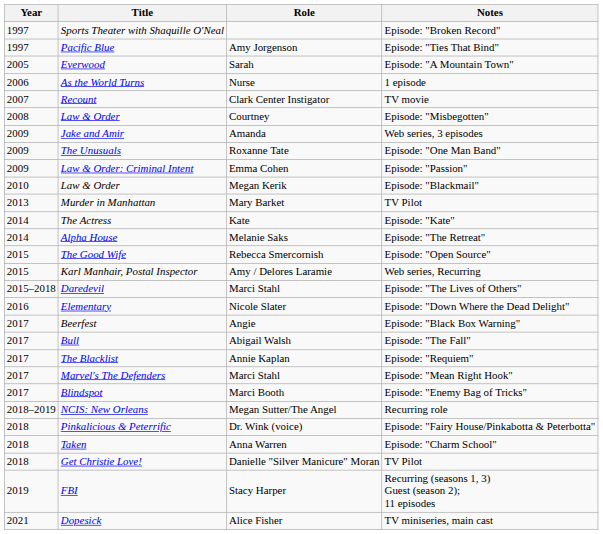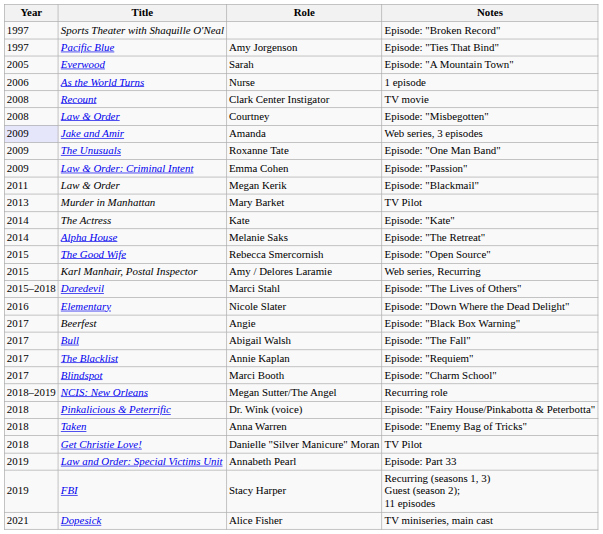 <table class="wikitable">
 <tr>
 <th>Year</th>
 <th>Title</th>
 <th>Role</th>
 <th>Notes</th>
 </tr>
 <tr>
 <td>1997</td>
 <td><em>Sports Theater with Shaquille O'Neal</em></td>
 <td></td>
 <td>Episode: "Broken Record"</td>
 </tr>
 <tr>
 <td>1997</td>
 <td><em><a href='#'>Pacific Blue</a></em></td>
 <td>Amy Jorgenson</td>
 <td>Episode: "Ties That Bind"</td>
 </tr>
 <tr>
 <td>2005</td>
 <td><em><a href='#'>Everwood</a></em></td>
 <td>Sarah</td>
 <td>Episode: "A Mountain Town"</td>
 </tr>
 <tr>
 <td>2006</td>
 <td><em><a href='#'>As the World Turns</a></em></td>
 <td>Nurse</td>
 <td>1 episode</td>
 </tr>
 <tr>
-<td>2007</td>
+<td>2008</td>
 <td><em><a href='#'>Recount</a></em></td>
 <td>Clark Center Instigator</td>
 <td>TV movie</td>
 </tr>
 <tr>
 <td>2008</td>
 <td><em><a href='#'>Law & Order</a></em></td>
 <td>Courtney</td>
 <td>Episode: "Misbegotten"</td>
 </tr>
 <tr>
-<td>2009</td>
+<td style="background: lavender;">2009</td>
 <td><em><a href='#'>Jake and Amir</a></em></td>
 <td>Amanda</td>
 <td>Web series, 3 episodes</td>
 </tr>
 <tr>
 <td>2009</td>
 <td><em><a href='#'>The Unusuals</a></em></td>
 <td>Roxanne Tate</td>
 <td>Episode: "One Man Band"</td>
 </tr>
 <tr>
 <td>2009</td>
 <td><em><a href='#'>Law & Order: Criminal Intent</a></em></td>
 <td>Emma Cohen</td>
 <td>Episode: "Passion"</td>
 </tr>
 <tr>
-<td>2010</td>
+<td>2011</td>
 <td><em>Law & Order</em></td>
 <td>Megan Kerik</td>
 <td>Episode: "Blackmail"</td>
 </tr>
 <tr>
 <td>2013</td>
 <td><em>Murder in Manhattan</em></td>
 <td>Mary Barket</td>
 <td>TV Pilot</td>
 </tr>
 <tr>
 <td>2014</td>
 <td><em>The Actress</em></td>
 <td>Kate</td>
 <td>Episode: "Kate"</td>
 </tr>
 <tr>
 <td>2014</td>
 <td><em><a href='#'>Alpha House</a></em></td>
 <td>Melanie Saks</td>
 <td>Episode: "The Retreat"</td>
 </tr>
 <tr>
 <td>2015</td>
 <td><em><a href='#'>The Good Wife</a></em></td>
 <td>Rebecca Smercornish</td>
 <td>Episode: "Open Source"</td>
 </tr>
 <tr>
 <td>2015</td>
 <td><em>Karl Manhair, Postal Inspector</em></td>
 <td>Amy / Delores Laramie</td>
 <td>Web series, Recurring</td>
 </tr>
 <tr>
 <td>2015–2018</td>
 <td><em><a href='#'>Daredevil</a></em></td>
 <td>Marci Stahl</td>
 <td>Episode: "The Lives of Others"</td>
 </tr>
 <tr>
 <td>2016</td>
 <td><em><a href='#'>Elementary</a></em></td>
 <td>Nicole Slater</td>
 <td>Episode: "Down Where the Dead Delight"</td>
 </tr>
 <tr>
 <td>2017</td>
 <td><em>Beerfest</em></td>
 <td>Angie</td>
 <td>Episode: "Black Box Warning"</td>
 </tr>
 <tr>
 <td>2017</td>
 <td><em><a href='#'>Bull</a></em></td>
 <td>Abigail Walsh</td>
 <td>Episode: "The Fall"</td>
 </tr>
 <tr>
 <td>2017</td>
 <td><em><a href='#'>The Blacklist</a></em></td>
 <td>Annie Kaplan</td>
 <td>Episode: "Requiem"</td>
 </tr>
 <tr>
 <td>2017</td>
-<td><em><a href='#'>Marvel's The Defenders</a></em></td>
-<td>Marci Stahl</td>
-<td>Episode: "Mean Right Hook"</td>
-</tr>
-<tr>
-<td>2017</td>
 <td><em><a href='#'>Blindspot</a></em></td>
 <td>Marci Booth</td>
-<td>Episode: "Enemy Bag of Tricks"</td>
+<td>Episode: "Charm School"</td>
 </tr>
 <tr>
 <td>2018–2019</td>
 <td><em><a href='#'>NCIS: New Orleans</a></em></td>
 <td>Megan Sutter/The Angel</td>
 <td>Recurring role</td>
 </tr>
 <tr>
 <td>2018</td>
 <td><em><a href='#'>Pinkalicious & Peterrific</a></em></td>
 <td>Dr. Wink (voice)</td>
 <td>Episode: "Fairy House/Pinkabotta & Peterbotta"</td>
 </tr>
 <tr>
 <td>2018</td>
 <td><em><a href='#'>Taken</a></em></td>
 <td>Anna Warren</td>
-<td>Episode: "Charm School"</td>
+<td>Episode: "Enemy Bag of Tricks"</td>
 </tr>
 <tr>
 <td>2018</td>
 <td><em><a href='#'>Get Christie Love!</a></em></td>
 <td>Danielle "Silver Manicure" Moran</td>
 <td>TV Pilot</td>
+</tr>
+<tr>
+<td>2019</td>
+<td><em><a href='#'>Law and Order: Special Victims Unit</a></em></td>
+<td>Annabeth Pearl</td>
+<td>Episode: Part 33</td>
 </tr>
 <tr>
 <td>2019</td>
 <td><em><a href='#'>FBI</a></em></td>
 <td>Stacy Harper</td>
 <td>Recurring (seasons 1, 3)<br>Guest (season 2);<br>11 episodes</td>
 </tr>
 <tr>
 <td>2021</td>
 <td><em><a href='#'>Dopesick</a></em></td>
 <td>Alice Fisher</td>
 <td>TV miniseries, main cast</td>
 </tr>
 </table>
